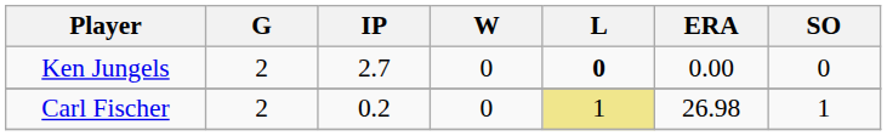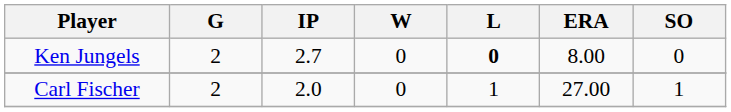 <table class="wikitable sortable">
 <tr>
 <th bgcolor="#DDDDFF" width="16%">Player</th>
 <th bgcolor="#DDDDFF" width="9%">G</th>
 <th bgcolor="#DDDDFF" width="9%">IP</th>
 <th bgcolor="#DDDDFF" width="9%">W</th>
 <th bgcolor="#DDDDFF" width="9%">L</th>
 <th bgcolor="#DDDDFF" width="9%">ERA</th>
 <th bgcolor="#DDDDFF" width="9%">SO</th>
 </tr>
 <tr align="center">
 <td><a href='#'>Ken Jungels</a></td>
 <td>2</td>
 <td>2.7</td>
 <td>0</td>
 <td><strong>0</strong></td>
-<td>0.00</td>
+<td>8.00</td>
 <td>0</td>
 </tr>
 <tr>
 </tr>
 <tr align="center">
 <td><a href='#'>Carl Fischer</a></td>
 <td>2</td>
-<td>0.2</td>
+<td>2.0</td>
 <td>0</td>
-<td style="background: khaki;">1</td>
-<td>26.98</td>
+<td>1</td>
+<td>27.00</td>
 <td>1</td>
 </tr>
 <tr align="center">
 </tr>
 </table>
